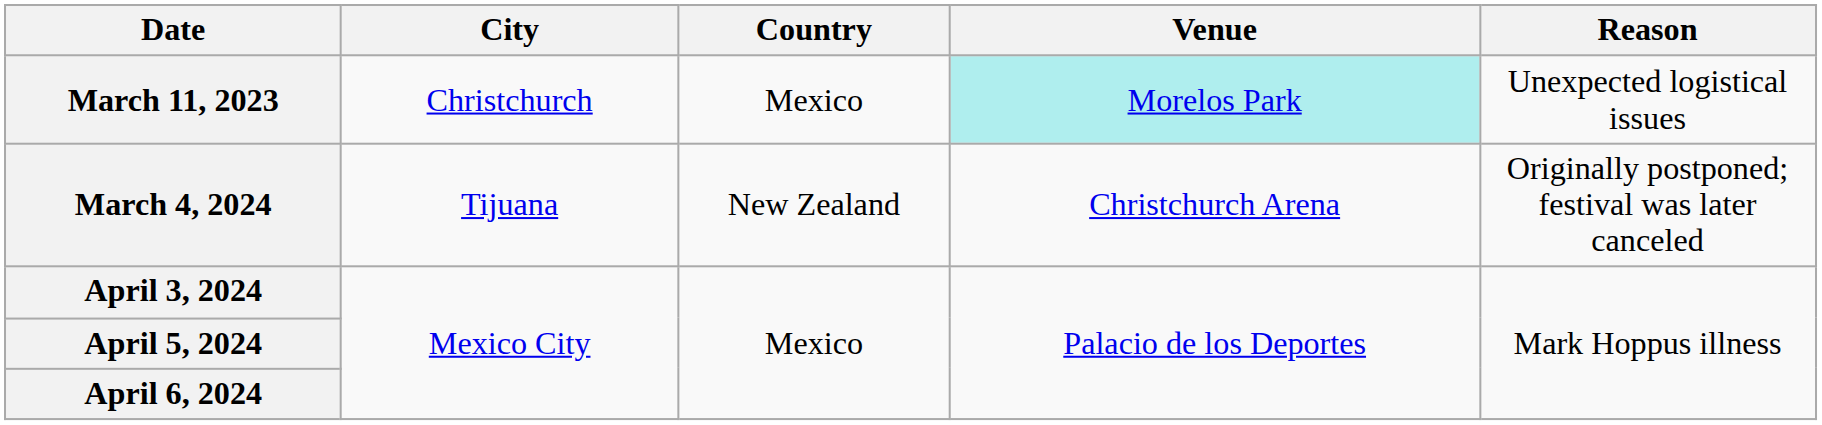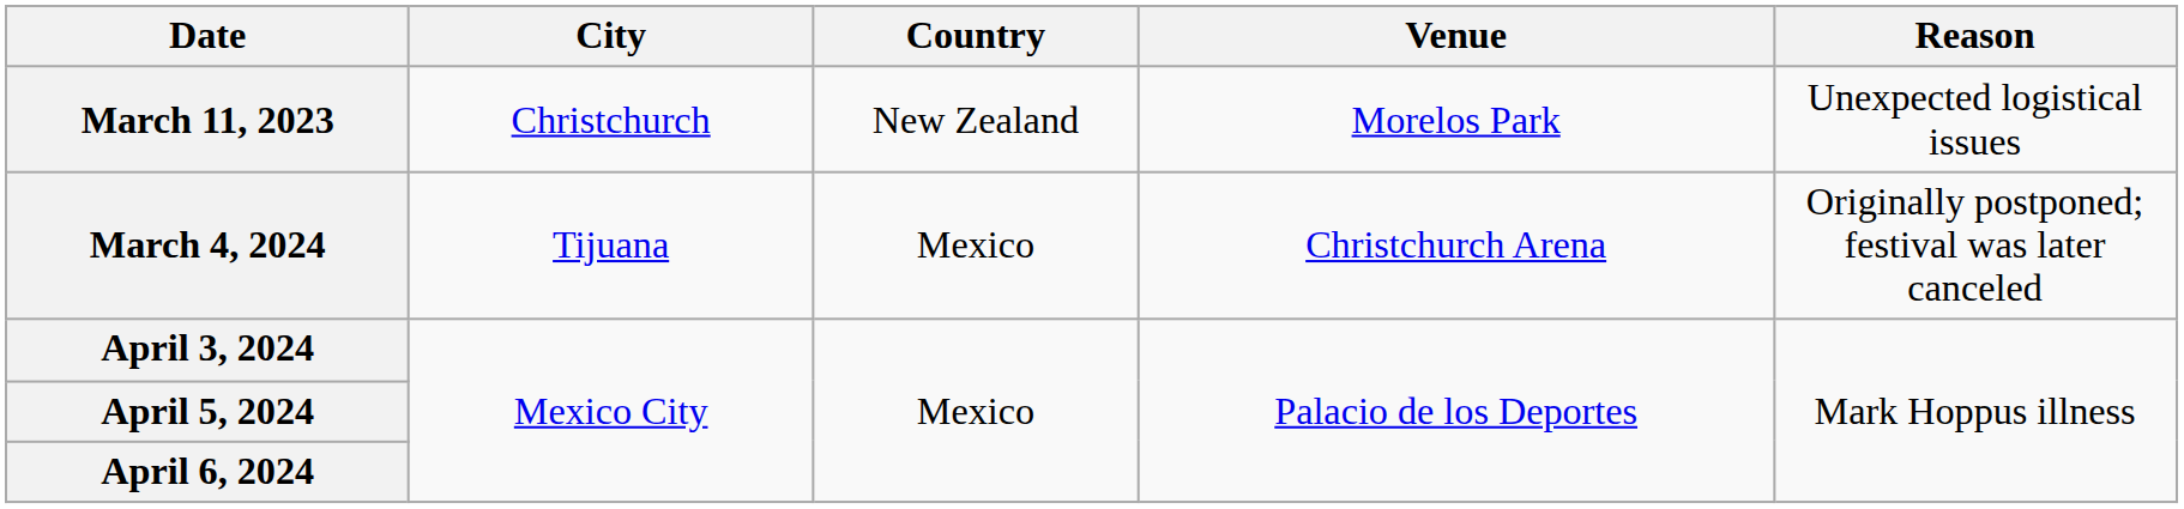 <table class="wikitable plainrowheaders" style="text-align:center;">
 <tr>
 <th scope="col" style="width:10em;">Date</th>
 <th scope="col" style="width:10em;">City</th>
 <th scope="col" style="width:8em;">Country</th>
 <th scope="col" style="width:16em;">Venue</th>
 <th scope="col" style="width:10em;">Reason</th>
 </tr>
 <tr>
 <th scope="row">March 11, 2023</th>
 <td><a href='#'>Christchurch</a></td>
-<td>Mexico</td>
-<td style="background: paleturquoise;"><a href='#'>Morelos Park</a></td>
+<td>New Zealand</td>
+<td><a href='#'>Morelos Park</a></td>
 <td>Unexpected logistical issues</td>
 </tr>
 <tr>
 <th scope="row">March 4, 2024</th>
 <td><a href='#'>Tijuana</a></td>
-<td>New Zealand</td>
+<td>Mexico</td>
 <td><a href='#'>Christchurch Arena</a></td>
 <td>Originally postponed; festival was later canceled</td>
 </tr>
 <tr>
 <th scope="row">April 3, 2024</th>
 <td rowspan="3"><a href='#'>Mexico City</a></td>
 <td rowspan="3">Mexico</td>
 <td rowspan="3"><a href='#'>Palacio de los Deportes</a></td>
 <td rowspan="3">Mark Hoppus illness</td>
 </tr>
 <tr>
 <th scope="row">April 5, 2024</th>
 </tr>
 <tr>
 <th scope="row">April 6, 2024</th>
 </tr>
 </table>
